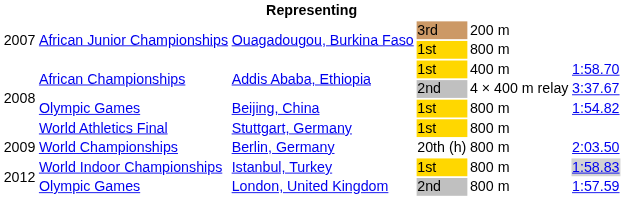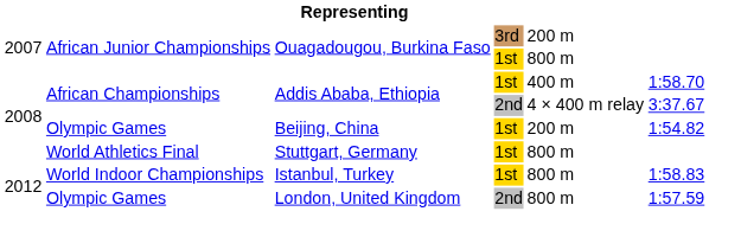 <table>
 <tr>
 <th colspan="6">Representing </th>
 </tr>
 <tr>
 <td rowspan=2>2007</td>
 <td rowspan=2><a href='#'>African Junior Championships</a></td>
 <td rowspan=2><a href='#'>Ouagadougou, Burkina Faso</a></td>
 <td bgcolor="cc9966">3rd</td>
 <td>200 m</td>
 <td></td>
 </tr>
 <tr>
 <td bgcolor="gold">1st</td>
 <td>800 m</td>
 <td></td>
 </tr>
 <tr>
 <td rowspan=4>2008</td>
 <td rowspan=2><a href='#'>African Championships</a></td>
 <td rowspan=2><a href='#'>Addis Ababa, Ethiopia</a></td>
 <td bgcolor="gold">1st</td>
 <td>400 m</td>
 <td><a href='#'>1:58.70</a></td>
 </tr>
 <tr>
 <td bgcolor="silver">2nd</td>
 <td>4 × 400 m relay</td>
 <td><a href='#'>3:37.67</a></td>
 </tr>
 <tr>
 <td><a href='#'>Olympic Games</a></td>
 <td><a href='#'>Beijing, China</a></td>
 <td bgcolor="gold">1st</td>
-<td>800 m</td>
+<td>200 m</td>
 <td><a href='#'>1:54.82</a></td>
 </tr>
 <tr>
 <td><a href='#'>World Athletics Final</a></td>
 <td><a href='#'>Stuttgart, Germany</a></td>
 <td bgcolor="gold">1st</td>
 <td>800 m</td>
 <td></td>
 </tr>
 <tr>
-<td>2009</td>
-<td><a href='#'>World Championships</a></td>
-<td><a href='#'>Berlin, Germany</a></td>
-<td>20th (h)</td>
-<td>800 m</td>
-<td><a href='#'>2:03.50</a></td>
-</tr>
-<tr>
 <td rowspan=2>2012</td>
 <td><a href='#'>World Indoor Championships</a></td>
 <td><a href='#'>Istanbul, Turkey</a></td>
 <td bgcolor="gold">1st</td>
 <td>800 m</td>
-<td style="background: lightgrey;"><a href='#'>1:58.83</a></td>
+<td><a href='#'>1:58.83</a></td>
 </tr>
 <tr>
 <td><a href='#'>Olympic Games</a></td>
 <td><a href='#'>London, United Kingdom</a></td>
 <td bgcolor="silver">2nd</td>
 <td>800 m</td>
 <td><a href='#'>1:57.59</a></td>
 </tr>
 </table>
